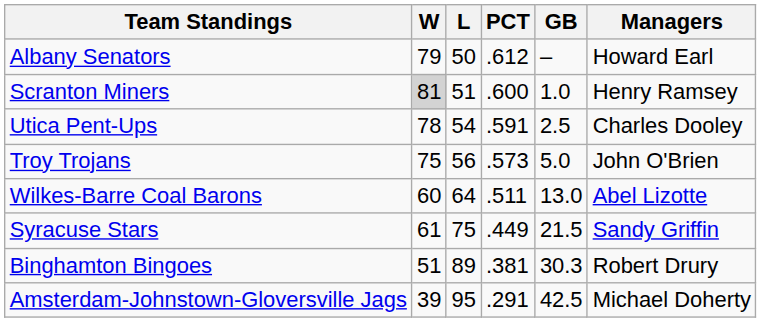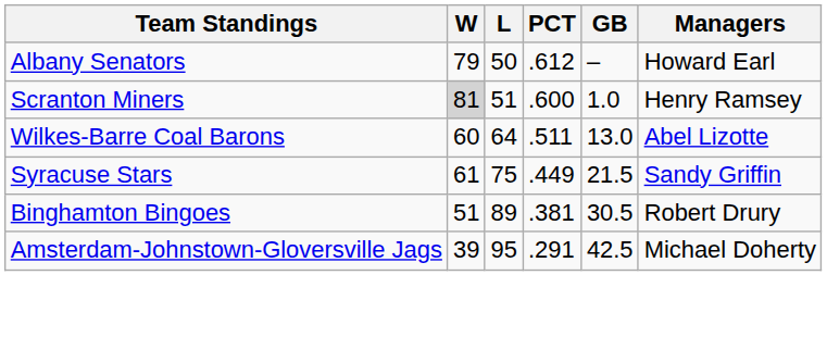 <table class="wikitable">
 <tr>
 <th>Team Standings</th>
 <th>W</th>
 <th>L</th>
 <th>PCT</th>
 <th>GB</th>
 <th>Managers</th>
 </tr>
 <tr>
 <td><a href='#'>Albany Senators</a></td>
 <td>79</td>
 <td>50</td>
 <td>.612</td>
 <td>–</td>
 <td>Howard Earl</td>
 </tr>
 <tr>
 <td><a href='#'>Scranton Miners</a></td>
 <td style="background: lightgrey;">81</td>
 <td>51</td>
 <td>.600</td>
 <td>1.0</td>
 <td>Henry Ramsey</td>
 </tr>
 <tr>
-<td><a href='#'>Utica Pent-Ups</a></td>
-<td>78</td>
-<td>54</td>
-<td>.591</td>
-<td>2.5</td>
-<td>Charles Dooley</td>
-</tr>
-<tr>
-<td><a href='#'>Troy Trojans</a></td>
-<td>75</td>
-<td>56</td>
-<td>.573</td>
-<td>5.0</td>
-<td>John O'Brien</td>
-</tr>
-<tr>
 <td><a href='#'>Wilkes-Barre Coal Barons</a></td>
 <td>60</td>
 <td>64</td>
 <td>.511</td>
 <td>13.0</td>
 <td><a href='#'>Abel Lizotte</a></td>
 </tr>
 <tr>
 <td><a href='#'>Syracuse Stars</a></td>
 <td>61</td>
 <td>75</td>
 <td>.449</td>
 <td>21.5</td>
 <td><a href='#'>Sandy Griffin</a></td>
 </tr>
 <tr>
 <td><a href='#'>Binghamton Bingoes</a></td>
 <td>51</td>
 <td>89</td>
 <td>.381</td>
-<td>30.3</td>
+<td>30.5</td>
 <td>Robert Drury</td>
 </tr>
 <tr>
 <td><a href='#'>Amsterdam-Johnstown-Gloversville Jags</a></td>
 <td>39</td>
 <td>95</td>
 <td>.291</td>
 <td>42.5</td>
 <td>Michael Doherty</td>
 </tr>
 </table>
